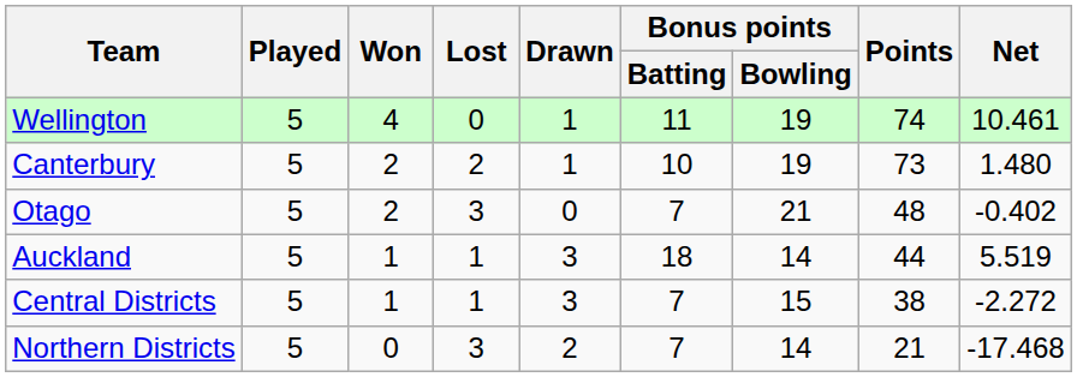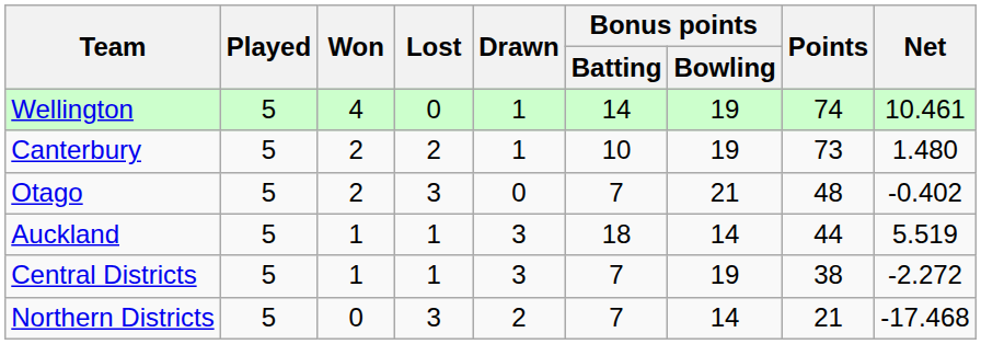 <table class="wikitable" style="text-align:center;">
 <tr>
 <th rowspan="2">Team</th>
 <th style="width:40px;" rowspan="2">Played</th>
 <th style="width:40px;" rowspan="2">Won</th>
 <th style="width:40px;" rowspan="2">Lost</th>
 <th style="width:40px;" rowspan="2">Drawn</th>
 <th style="width:40px;" colspan="2">Bonus points</th>
 <th style="width:40px;" rowspan="2">Points</th>
 <th style="width:40px;" rowspan="2">Net </th>
 </tr>
 <tr>
 <th style="width:40px;">Batting</th>
 <th style="width:40px;">Bowling</th>
 </tr>
 <tr style="background:#cfc">
 <td style="text-align:left;"><a href='#'>Wellington</a></td>
 <td>5</td>
 <td>4</td>
 <td>0</td>
 <td>1</td>
-<td>11</td>
+<td>14</td>
 <td>19</td>
 <td>74</td>
 <td>10.461</td>
 </tr>
 <tr>
 <td style="text-align:left;"><a href='#'>Canterbury</a></td>
 <td>5</td>
 <td>2</td>
 <td>2</td>
 <td>1</td>
 <td>10</td>
 <td>19</td>
 <td>73</td>
 <td>1.480</td>
 </tr>
 <tr>
 <td style="text-align:left;"><a href='#'>Otago</a></td>
 <td>5</td>
 <td>2</td>
 <td>3</td>
 <td>0</td>
 <td>7</td>
 <td>21</td>
 <td>48</td>
 <td>-0.402</td>
 </tr>
 <tr>
 <td style="text-align:left;"><a href='#'>Auckland</a></td>
 <td>5</td>
 <td>1</td>
 <td>1</td>
 <td>3</td>
 <td>18</td>
 <td>14</td>
 <td>44</td>
 <td>5.519</td>
 </tr>
 <tr>
 <td style="text-align:left;"><a href='#'>Central Districts</a></td>
 <td>5</td>
 <td>1</td>
 <td>1</td>
 <td>3</td>
 <td>7</td>
-<td>15</td>
+<td>19</td>
 <td>38</td>
 <td>-2.272</td>
 </tr>
 <tr>
 <td style="text-align:left;"><a href='#'>Northern Districts</a></td>
 <td>5</td>
 <td>0</td>
 <td>3</td>
 <td>2</td>
 <td>7</td>
 <td>14</td>
 <td>21</td>
 <td>-17.468</td>
 </tr>
 </table>
